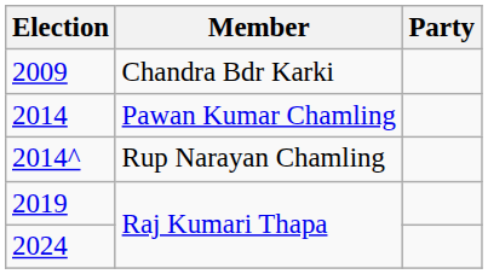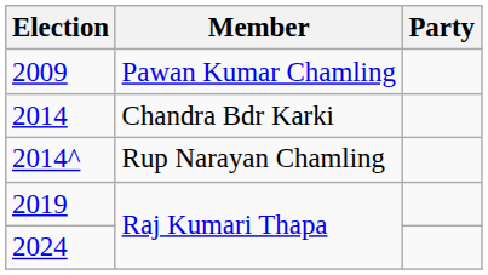 <table class="wikitable sortable">
 <tr>
 <th>Election</th>
 <th>Member</th>
 <th colspan=2>Party</th>
 </tr>
 <tr>
 <td><a href='#'>2009</a></td>
-<td>Chandra Bdr Karki</td>
+<td><a href='#'>Pawan Kumar Chamling</a></td>
 <td></td>
 </tr>
 <tr>
 <td><a href='#'>2014</a></td>
-<td><a href='#'>Pawan Kumar Chamling</a></td>
+<td>Chandra Bdr Karki</td>
 </tr>
 <tr>
 <td><a href='#'>2014^</a></td>
 <td>Rup Narayan Chamling</td>
 <td></td>
 </tr>
 <tr>
 <td><a href='#'>2019</a></td>
 <td rowspan=2><a href='#'>Raj Kumari Thapa</a></td>
 <td></td>
 </tr>
 <tr>
 <td><a href='#'>2024</a></td>
 <td></td>
 </tr>
 </table>
